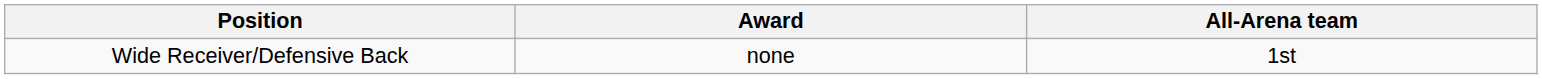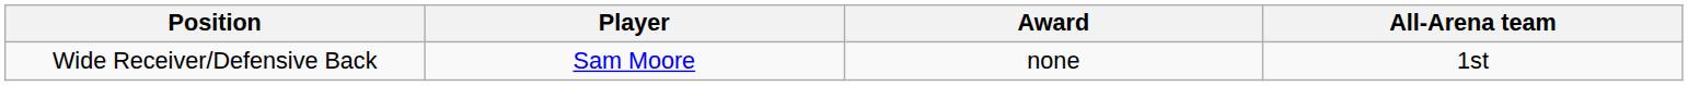 <table class="wikitable sortable">
 <tr>
 <th bgcolor="#DDDDFF" width="20%">Position</th>
+<th bgcolor="#DDDDFF" width="20%">Player</th>
 <th bgcolor="#DDDDFF" width="20%">Award</th>
 <th bgcolor="#DDDDFF" width="20%">All-Arena team</th>
 </tr>
 <tr align="center">
 <td>Wide Receiver/Defensive Back</td>
+<td><a href='#'>Sam Moore</a></td>
 <td>none</td>
 <td>1st</td>
 </tr>
 </table>
